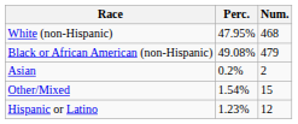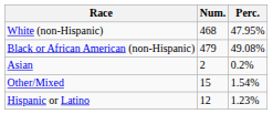 <table class="wikitable">
 <tr>
 <th>Race</th>
+<th>Num.</th>
 <th>Perc.</th>
-<th>Num.</th>
 </tr>
 <tr>
 <td><a href='#'>White</a> (non-Hispanic)</td>
+<td>468</td>
 <td>47.95%</td>
-<td>468</td>
 </tr>
 <tr>
 <td><a href='#'>Black or African American</a> (non-Hispanic)</td>
+<td>479</td>
 <td>49.08%</td>
-<td>479</td>
 </tr>
 <tr>
 <td><a href='#'>Asian</a></td>
+<td>2</td>
 <td>0.2%</td>
-<td>2</td>
 </tr>
 <tr>
 <td><a href='#'>Other/Mixed</a></td>
+<td>15</td>
 <td>1.54%</td>
-<td>15</td>
 </tr>
 <tr>
 <td><a href='#'>Hispanic</a> or <a href='#'>Latino</a></td>
+<td>12</td>
 <td>1.23%</td>
-<td>12</td>
 </tr>
 </table>
